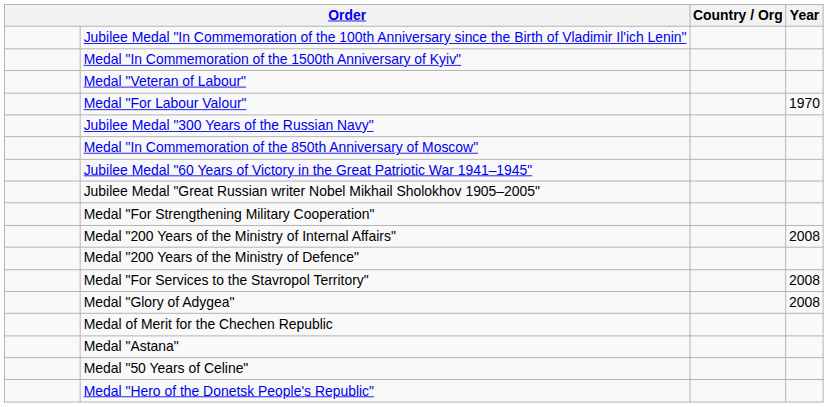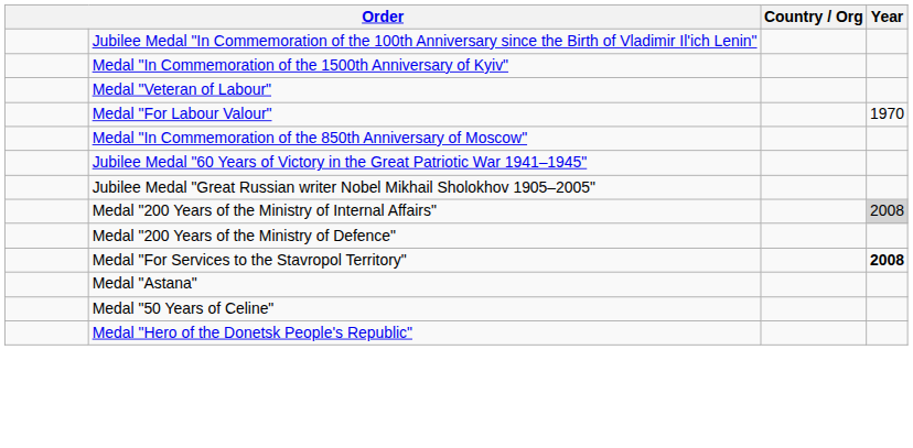 <table class="wikitable sortable" style="text-align:left;">
 <tr>
 <th colspan=2><a href='#'>Order</a></th>
 <th>Country / Org</th>
 <th style="width:2.1em;">Year</th>
 </tr>
 <tr>
 <td style="width:80px;"></td>
 <td><a href='#'>Jubilee Medal "In Commemoration of the 100th Anniversary since the Birth of Vladimir Il'ich Lenin"</a></td>
 <td></td>
 <td></td>
 </tr>
 <tr>
 <td></td>
 <td><a href='#'>Medal "In Commemoration of the 1500th Anniversary of Kyiv"</a></td>
 <td></td>
 <td></td>
 </tr>
 <tr>
 <td></td>
 <td><a href='#'>Medal "Veteran of Labour"</a></td>
 <td></td>
 <td></td>
 </tr>
 <tr>
 <td></td>
 <td><a href='#'>Medal "For Labour Valour"</a></td>
 <td></td>
 <td>1970</td>
 </tr>
 <tr>
 <td></td>
-<td><a href='#'>Jubilee Medal "300 Years of the Russian Navy"</a></td>
-<td></td>
-<td></td>
-</tr>
-<tr>
-<td></td>
 <td><a href='#'>Medal "In Commemoration of the 850th Anniversary of Moscow"</a></td>
 <td></td>
 <td></td>
 </tr>
 <tr>
 <td></td>
 <td><a href='#'>Jubilee Medal "60 Years of Victory in the Great Patriotic War 1941–1945"</a></td>
 <td></td>
 <td></td>
 </tr>
 <tr>
 <td></td>
 <td>Jubilee Medal "Great Russian writer Nobel Mikhail Sholokhov 1905–2005"</td>
 <td></td>
 <td></td>
 </tr>
 <tr>
 <td></td>
-<td>Medal "For Strengthening Military Cooperation"</td>
-<td></td>
-<td></td>
-</tr>
-<tr>
-<td></td>
 <td>Medal "200 Years of the Ministry of Internal Affairs"</td>
 <td></td>
-<td>2008</td>
+<td style="background: lightgrey;">2008</td>
 </tr>
 <tr>
 <td></td>
 <td>Medal "200 Years of the Ministry of Defence"</td>
 <td></td>
 <td></td>
 </tr>
 <tr>
 <td></td>
 <td>Medal "For Services to the Stavropol Territory"</td>
 <td></td>
-<td>2008</td>
-</tr>
-<tr>
-<td></td>
-<td>Medal "Glory of Adygea"</td>
-<td></td>
-<td>2008</td>
-</tr>
-<tr>
-<td></td>
-<td>Medal of Merit for the Chechen Republic</td>
-<td></td>
-<td></td>
+<td><strong>2008</strong></td>
 </tr>
 <tr>
 <td></td>
 <td>Medal "Astana"</td>
 <td></td>
 <td></td>
 </tr>
 <tr>
 <td></td>
 <td>Medal "50 Years of Celine"</td>
 <td></td>
 <td></td>
 </tr>
 <tr>
 <td></td>
 <td><a href='#'>Medal "Hero of the Donetsk People's Republic"</a></td>
 <td></td>
 <td></td>
 </tr>
 </table>
